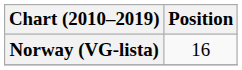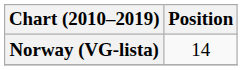 <table class="wikitable sortable plainrowheaders" style="text-align:center">
 <tr>
 <th scope="col">Chart (2010–2019)</th>
 <th scope="col">Position</th>
 </tr>
 <tr>
 <th scope="row">Norway (VG-lista)</th>
-<td>16</td>
+<td>14</td>
 </tr>
 <tr>
 </tr>
 </table>
